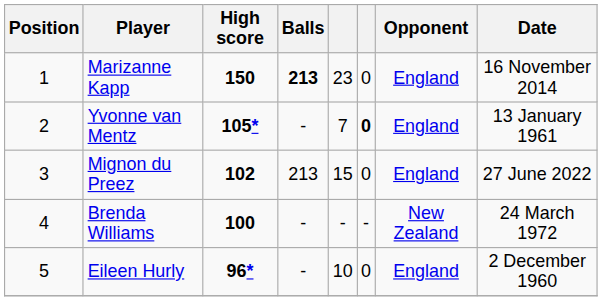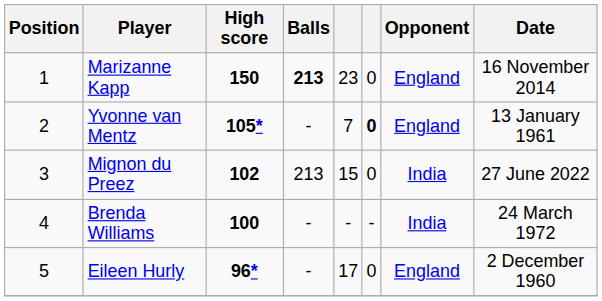 <table class="wikitable" style="text-align: center; width:60%">
 <tr>
 <th>Position</th>
 <th>Player</th>
 <th>High score</th>
 <th>Balls</th>
 <th></th>
 <th></th>
 <th>Opponent</th>
 <th>Date</th>
 </tr>
 <tr>
 <td>1</td>
 <td align="left"><a href='#'>Marizanne Kapp</a></td>
 <td><strong>150</strong></td>
 <td><strong>213</strong></td>
 <td>23</td>
 <td>0</td>
 <td><a href='#'>England</a></td>
 <td>16 November 2014</td>
 </tr>
 <tr>
 <td>2</td>
 <td align="left"><a href='#'>Yvonne van Mentz</a></td>
 <td><strong>105<a href='#'>*</a></strong></td>
 <td>-</td>
 <td>7</td>
 <td><strong>0</strong></td>
 <td><a href='#'>England</a></td>
 <td>13 January 1961</td>
 </tr>
 <tr>
 <td>3</td>
 <td align="left"><a href='#'>Mignon du Preez</a></td>
 <td><strong>102</strong></td>
 <td>213</td>
 <td>15</td>
 <td>0</td>
-<td><a href='#'>England</a></td>
+<td><a href='#'>India</a></td>
 <td>27 June 2022</td>
 </tr>
 <tr>
 <td>4</td>
 <td align="left"><a href='#'>Brenda Williams</a></td>
 <td><strong>100</strong></td>
 <td>-</td>
 <td>-</td>
 <td>-</td>
-<td><a href='#'>New Zealand</a></td>
+<td><a href='#'>India</a></td>
 <td>24 March 1972</td>
 </tr>
 <tr>
 <td>5</td>
 <td align="left"><a href='#'>Eileen Hurly</a></td>
 <td><strong>96<a href='#'>*</a></strong></td>
 <td>-</td>
-<td>10</td>
+<td>17</td>
 <td>0</td>
 <td><a href='#'>England</a></td>
 <td>2 December 1960</td>
 </tr>
 <tr>
 </tr>
 </table>
